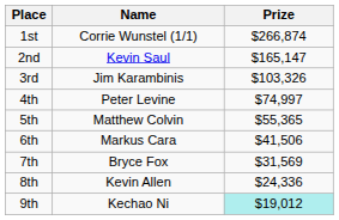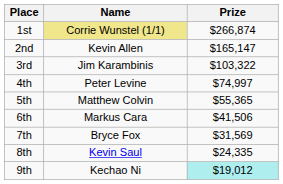 <table class="wikitable">
 <tr>
 <th width="50">Place</th>
 <th width="200">Name</th>
 <th width="125">Prize</th>
 </tr>
 <tr>
 <td align = "center">1st</td>
-<td align = "center">Corrie Wunstel (1/1)</td>
+<td align = "center" style="background: khaki;">Corrie Wunstel (1/1)</td>
 <td align = "center">$266,874</td>
 </tr>
 <tr>
 <td align = "center">2nd</td>
-<td align = "center"><a href='#'>Kevin Saul</a></td>
+<td align = "center">Kevin Allen</td>
 <td align = "center">$165,147</td>
 </tr>
 <tr>
 <td align = "center">3rd</td>
 <td align = "center">Jim Karambinis</td>
-<td align = "center">$103,326</td>
+<td align = "center">$103,322</td>
 </tr>
 <tr>
 <td align = "center">4th</td>
 <td align = "center">Peter Levine</td>
 <td align = "center">$74,997</td>
 </tr>
 <tr>
 <td align = "center">5th</td>
 <td align = "center">Matthew Colvin</td>
 <td align = "center">$55,365</td>
 </tr>
 <tr>
 <td align = "center">6th</td>
 <td align = "center">Markus Cara</td>
 <td align = "center">$41,506</td>
 </tr>
 <tr>
 <td align = "center">7th</td>
 <td align = "center">Bryce Fox</td>
 <td align = "center">$31,569</td>
 </tr>
 <tr>
 <td align = "center">8th</td>
-<td align = "center">Kevin Allen</td>
-<td align = "center">$24,336</td>
+<td align = "center"><a href='#'>Kevin Saul</a></td>
+<td align = "center">$24,335</td>
 </tr>
 <tr>
 <td align = "center">9th</td>
 <td align = "center">Kechao Ni</td>
 <td align = "center" style="background: paleturquoise;">$19,012</td>
 </tr>
 </table>
